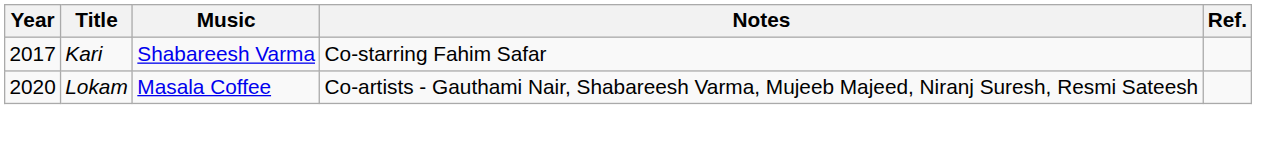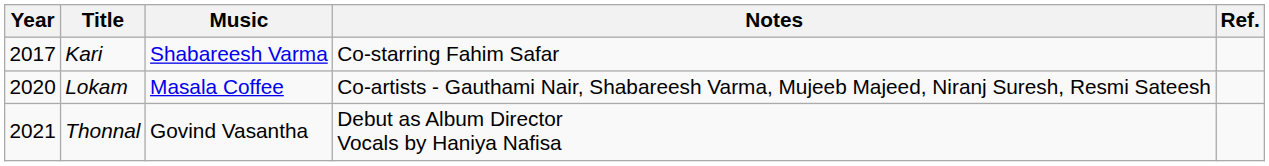 <table class="wikitable sortable plainrowheaders" id="filmography">
 <tr>
 <th scope="col" class="unsortable">Year</th>
 <th scope="col">Title</th>
 <th scope="col">Music</th>
 <th scope="col">Notes</th>
 <th scope="col">Ref.</th>
 </tr>
 <tr>
 <td>2017</td>
 <td><em>Kari</em></td>
 <td><a href='#'>Shabareesh Varma</a></td>
 <td>Co-starring Fahim Safar</td>
 <td></td>
 </tr>
 <tr>
 <td>2020</td>
 <td><em>Lokam</em></td>
 <td><a href='#'>Masala Coffee</a></td>
 <td>Co-artists - Gauthami Nair, Shabareesh Varma, Mujeeb Majeed, Niranj Suresh, Resmi Sateesh</td>
 <td></td>
 </tr>
+<tr>
+<td>2021</td>
+<td><em>Thonnal</em></td>
+<td>Govind Vasantha</td>
+<td>Debut as Album Director<br>Vocals by Haniya Nafisa</td>
+<td></td>
+</tr>
 </table>
